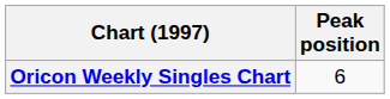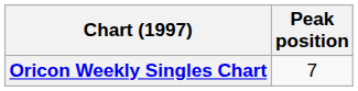 <table class="wikitable plainrowheaders">
 <tr>
 <th>Chart (1997)</th>
 <th>Peak<br>position</th>
 </tr>
 <tr>
 <th scope="row"><a href='#'>Oricon Weekly Singles Chart</a></th>
-<td style="text-align:center;">6</td>
+<td style="text-align:center;">7</td>
 </tr>
 </table>
